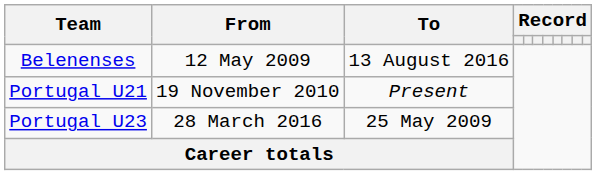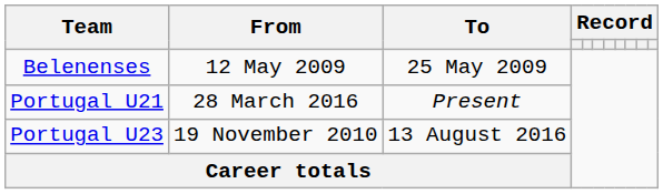 <table class="wikitable" style="text-align: center">
 <tr>
 <th rowspan=2>Team</th>
 <th rowspan=2>From</th>
 <th rowspan=2>To</th>
 <th colspan=8>Record</th>
 </tr>
 <tr>
 <th></th>
 <th></th>
 <th></th>
 <th></th>
 <th></th>
 <th></th>
 <th></th>
 <th></th>
 </tr>
 <tr>
 <td><a href='#'>Belenenses</a></td>
 <td>12 May 2009</td>
-<td>13 August 2016<br></td>
+<td>25 May 2009<br></td>
 </tr>
 <tr>
 <td><a href='#'>Portugal U21</a></td>
-<td>19 November 2010</td>
+<td>28 March 2016</td>
 <td><em>Present</em><br></td>
 </tr>
 <tr>
 <td><a href='#'>Portugal U23</a></td>
-<td>28 March 2016</td>
-<td>25 May 2009<br></td>
+<td>19 November 2010</td>
+<td>13 August 2016<br></td>
 </tr>
 <tr>
 <th colspan=3>Career totals<br></th>
 </tr>
 </table>
